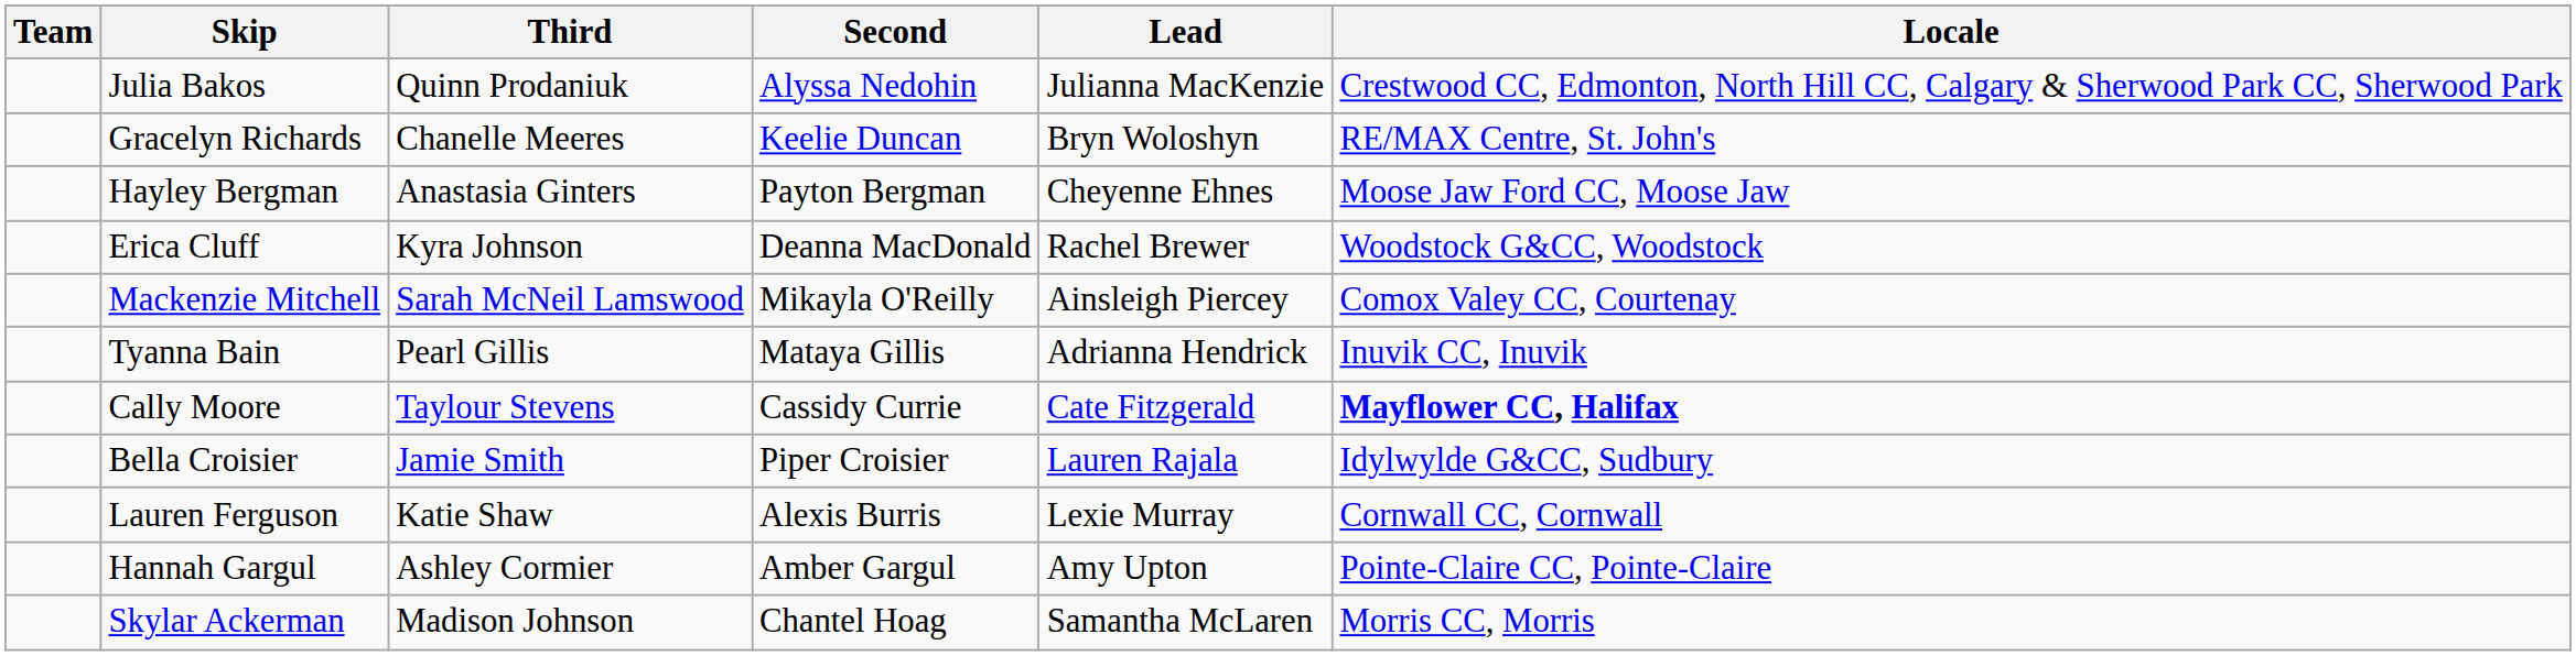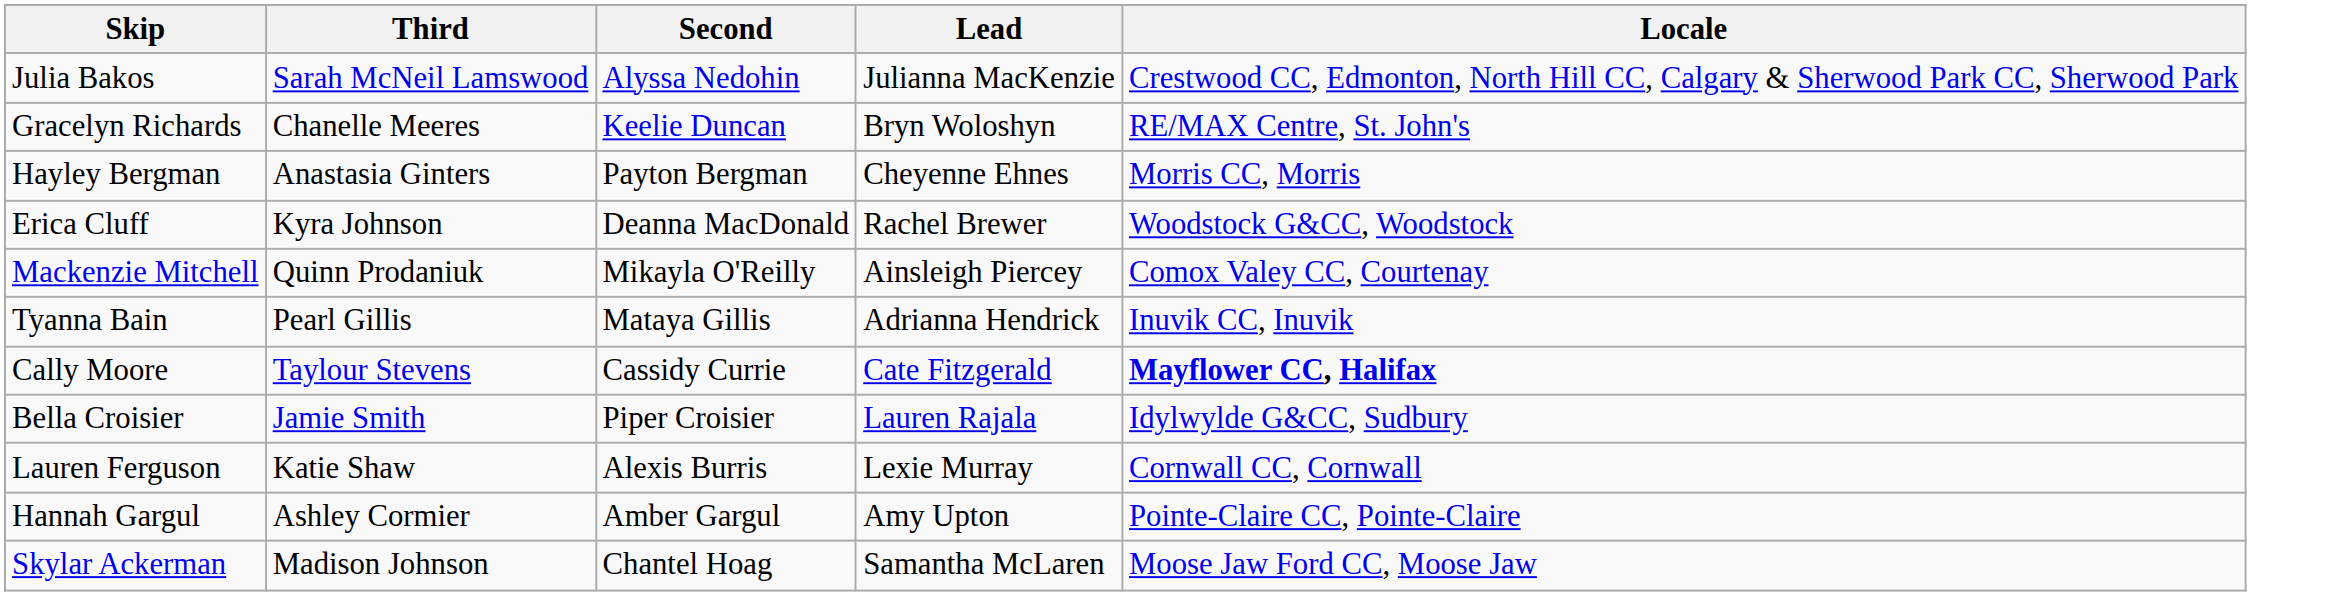 <table class="wikitable">
 <tr>
-<th>Team</th>
 <th>Skip</th>
 <th>Third</th>
 <th>Second</th>
 <th>Lead</th>
 <th>Locale</th>
 </tr>
 <tr>
-<td></td>
 <td>Julia Bakos</td>
-<td>Quinn Prodaniuk</td>
+<td><a href='#'>Sarah McNeil Lamswood</a></td>
 <td><a href='#'>Alyssa Nedohin</a></td>
 <td>Julianna MacKenzie</td>
 <td><a href='#'>Crestwood CC</a>, <a href='#'>Edmonton</a>, <a href='#'>North Hill CC</a>, <a href='#'>Calgary</a> & <a href='#'>Sherwood Park CC</a>, <a href='#'>Sherwood Park</a></td>
 </tr>
 <tr>
-<td></td>
 <td>Gracelyn Richards</td>
 <td>Chanelle Meeres</td>
 <td><a href='#'>Keelie Duncan</a></td>
 <td>Bryn Woloshyn</td>
 <td><a href='#'>RE/MAX Centre</a>, <a href='#'>St. John's</a></td>
 </tr>
 <tr>
-<td></td>
 <td>Hayley Bergman</td>
 <td>Anastasia Ginters</td>
 <td>Payton Bergman</td>
 <td>Cheyenne Ehnes</td>
-<td><a href='#'>Moose Jaw Ford CC</a>, <a href='#'>Moose Jaw</a></td>
+<td><a href='#'>Morris CC</a>, <a href='#'>Morris</a></td>
 </tr>
 <tr>
-<td></td>
 <td>Erica Cluff</td>
 <td>Kyra Johnson</td>
 <td>Deanna MacDonald</td>
 <td>Rachel Brewer</td>
 <td><a href='#'>Woodstock G&CC</a>, <a href='#'>Woodstock</a></td>
 </tr>
 <tr>
-<td></td>
 <td><a href='#'>Mackenzie Mitchell</a></td>
-<td><a href='#'>Sarah McNeil Lamswood</a></td>
+<td>Quinn Prodaniuk</td>
 <td>Mikayla O'Reilly</td>
 <td>Ainsleigh Piercey</td>
 <td><a href='#'>Comox Valey CC</a>, <a href='#'>Courtenay</a></td>
 </tr>
 <tr>
-<td></td>
 <td>Tyanna Bain</td>
 <td>Pearl Gillis</td>
 <td>Mataya Gillis</td>
 <td>Adrianna Hendrick</td>
 <td><a href='#'>Inuvik CC</a>, <a href='#'>Inuvik</a></td>
 </tr>
 <tr>
-<td></td>
 <td>Cally Moore</td>
 <td><a href='#'>Taylour Stevens</a></td>
 <td>Cassidy Currie</td>
 <td><a href='#'>Cate Fitzgerald</a></td>
 <td><strong><a href='#'>Mayflower CC</a>, <a href='#'>Halifax</a></strong></td>
 </tr>
 <tr>
-<td></td>
 <td>Bella Croisier</td>
 <td><a href='#'>Jamie Smith</a></td>
 <td>Piper Croisier</td>
 <td><a href='#'>Lauren Rajala</a></td>
 <td><a href='#'>Idylwylde G&CC</a>, <a href='#'>Sudbury</a></td>
 </tr>
 <tr>
-<td></td>
 <td>Lauren Ferguson</td>
 <td>Katie Shaw</td>
 <td>Alexis Burris</td>
 <td>Lexie Murray</td>
 <td><a href='#'>Cornwall CC</a>, <a href='#'>Cornwall</a></td>
 </tr>
 <tr>
-<td></td>
 <td>Hannah Gargul</td>
 <td>Ashley Cormier</td>
 <td>Amber Gargul</td>
 <td>Amy Upton</td>
 <td><a href='#'>Pointe-Claire CC</a>, <a href='#'>Pointe-Claire</a></td>
 </tr>
 <tr>
-<td></td>
 <td><a href='#'>Skylar Ackerman</a></td>
 <td>Madison Johnson</td>
 <td>Chantel Hoag</td>
 <td>Samantha McLaren</td>
-<td><a href='#'>Morris CC</a>, <a href='#'>Morris</a></td>
+<td><a href='#'>Moose Jaw Ford CC</a>, <a href='#'>Moose Jaw</a></td>
 </tr>
 </table>
